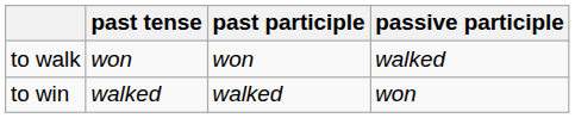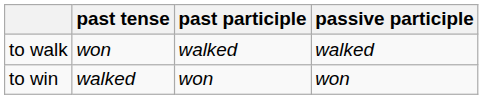 <table class="wikitable">
 <tr>
 <th></th>
 <th>past tense</th>
 <th>past participle</th>
 <th>passive participle</th>
 </tr>
 <tr>
 <td>to walk</td>
 <td><em>won</em></td>
-<td><em>won</em></td>
+<td><em>walked</em></td>
 <td><em>walked</em></td>
 </tr>
 <tr>
 <td>to win</td>
 <td><em>walked</em></td>
-<td><em>walked</em></td>
+<td><em>won</em></td>
 <td><em>won</em></td>
 </tr>
 </table>
